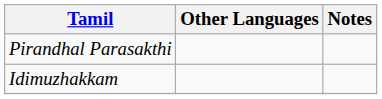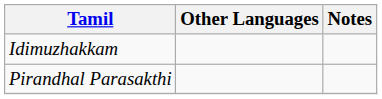 <table class="wikitable">
 <tr>
 <th><a href='#'>Tamil</a></th>
 <th>Other Languages</th>
 <th>Notes</th>
 </tr>
 <tr>
-<td><em>Pirandhal Parasakthi</em></td>
+<td><em>Idimuzhakkam</em></td>
 <td></td>
 <td></td>
 </tr>
 <tr>
-<td><em>Idimuzhakkam</em></td>
+<td><em>Pirandhal Parasakthi</em></td>
 <td></td>
 <td></td>
 </tr>
 <tr>
 </tr>
 </table>
